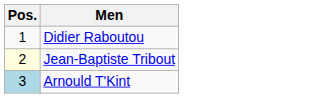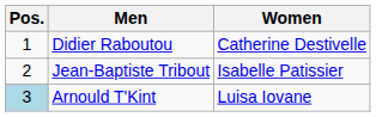 <table class="wikitable">
 <tr>
 <th>Pos.</th>
 <th>Men</th>
+<th>Women</th>
 </tr>
 <tr>
 <td align="center">1</td>
 <td> <a href='#'>Didier Raboutou</a></td>
+<td> <a href='#'>Catherine Destivelle</a></td>
 </tr>
 <tr>
-<td align="center" style="background: lightyellow;">2</td>
+<td align="center">2</td>
 <td> <a href='#'>Jean-Baptiste Tribout</a></td>
+<td> <a href='#'>Isabelle Patissier</a></td>
 </tr>
 <tr>
 <td align="center" style="background: lightblue;">3</td>
 <td> <a href='#'>Arnould T'Kint</a></td>
+<td> <a href='#'>Luisa Iovane</a></td>
 </tr>
 </table>
